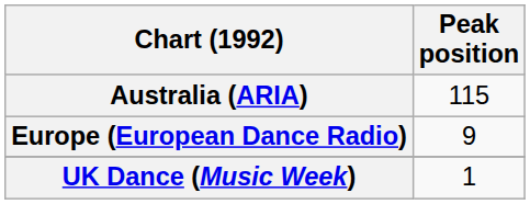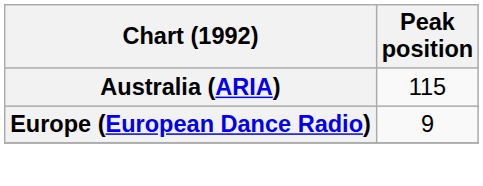 <table class="wikitable sortable plainrowheaders" style="text-align:center">
 <tr>
 <th scope="col">Chart (1992)</th>
 <th scope="col">Peak<br>position</th>
 </tr>
 <tr>
 <th scope="row">Australia (<a href='#'>ARIA</a>)</th>
 <td>115</td>
 </tr>
 <tr>
 <th scope="row">Europe (<a href='#'>European Dance Radio</a>)</th>
 <td>9</td>
 </tr>
 <tr>
 </tr>
-<tr>
-<th scope="row"><a href='#'>UK Dance</a> (<em><a href='#'>Music Week</a></em>)</th>
-<td>1</td>
-</tr>
 </table>
